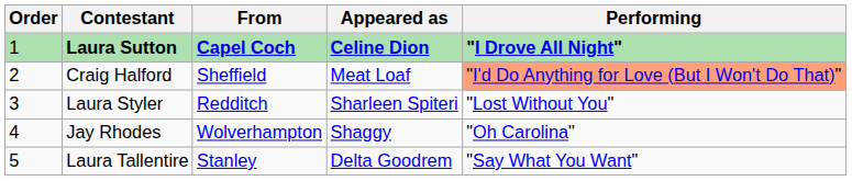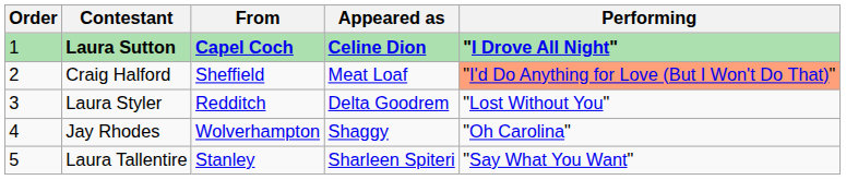 <table class="wikitable">
 <tr>
 <th>Order</th>
 <th>Contestant</th>
 <th>From</th>
 <th>Appeared as</th>
 <th>Performing</th>
 </tr>
 <tr style="background:#ACE1AF;">
 <td>1</td>
 <td><strong>Laura Sutton</strong></td>
 <td><strong><a href='#'>Capel Coch</a></strong></td>
 <td><strong><a href='#'>Celine Dion</a></strong></td>
 <td><strong>"<a href='#'>I Drove All Night</a>"</strong></td>
 </tr>
 <tr>
 <td>2</td>
 <td>Craig Halford</td>
 <td><a href='#'>Sheffield</a></td>
 <td><a href='#'>Meat Loaf</a></td>
 <td style="background: lightsalmon;">"<a href='#'>I'd Do Anything for Love (But I Won't Do That)</a>"</td>
 </tr>
 <tr>
 <td>3</td>
 <td>Laura Styler</td>
 <td><a href='#'>Redditch</a></td>
-<td><a href='#'>Sharleen Spiteri</a></td>
+<td><a href='#'>Delta Goodrem</a></td>
 <td>"<a href='#'>Lost Without You</a>"</td>
 </tr>
 <tr>
 <td>4</td>
 <td>Jay Rhodes</td>
 <td><a href='#'>Wolverhampton</a></td>
 <td><a href='#'>Shaggy</a></td>
 <td>"<a href='#'>Oh Carolina</a>"</td>
 </tr>
 <tr>
 <td>5</td>
 <td>Laura Tallentire</td>
 <td><a href='#'>Stanley</a></td>
-<td><a href='#'>Delta Goodrem</a></td>
+<td><a href='#'>Sharleen Spiteri</a></td>
 <td>"<a href='#'>Say What You Want</a>"</td>
 </tr>
 </table>
